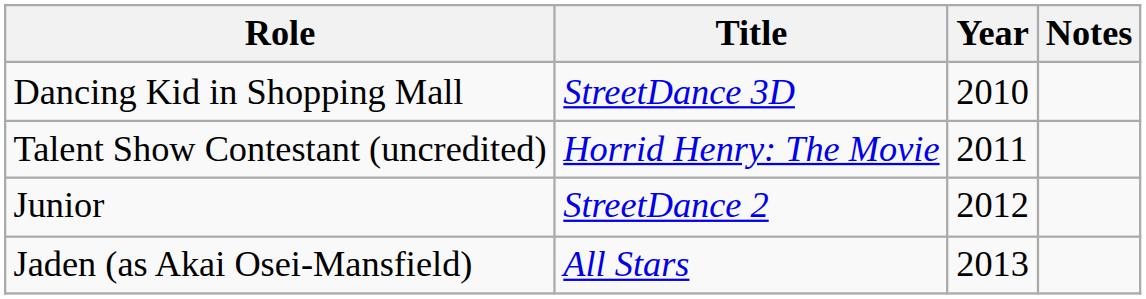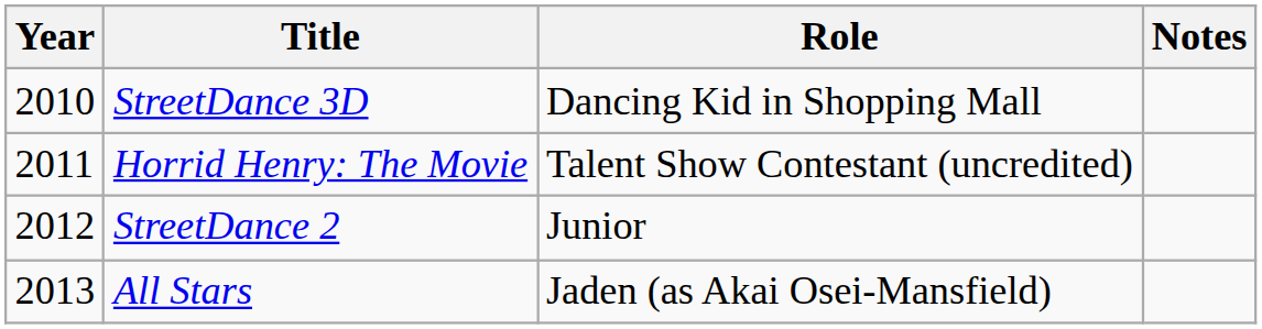 <table class="wikitable">
 <tr>
+<th>Year</th>
+<th>Title</th>
 <th>Role</th>
-<th>Title</th>
-<th>Year</th>
 <th>Notes</th>
 </tr>
 <tr>
+<td>2010</td>
+<td><em><a href='#'>StreetDance 3D</a></em></td>
 <td>Dancing Kid in Shopping Mall</td>
-<td><em><a href='#'>StreetDance 3D</a></em></td>
-<td>2010</td>
 <td></td>
 </tr>
 <tr>
+<td>2011</td>
+<td><em><a href='#'>Horrid Henry: The Movie</a></em></td>
 <td>Talent Show Contestant (uncredited)</td>
-<td><em><a href='#'>Horrid Henry: The Movie</a></em></td>
-<td>2011</td>
 <td></td>
 </tr>
 <tr>
+<td>2012</td>
+<td><em><a href='#'>StreetDance 2</a></em></td>
 <td>Junior</td>
-<td><em><a href='#'>StreetDance 2</a></em></td>
-<td>2012</td>
 <td></td>
 </tr>
 <tr>
+<td>2013</td>
+<td><em><a href='#'>All Stars</a></em></td>
 <td>Jaden (as Akai Osei-Mansfield)</td>
-<td><em><a href='#'>All Stars</a></em></td>
-<td>2013</td>
 <td></td>
 </tr>
 </table>
